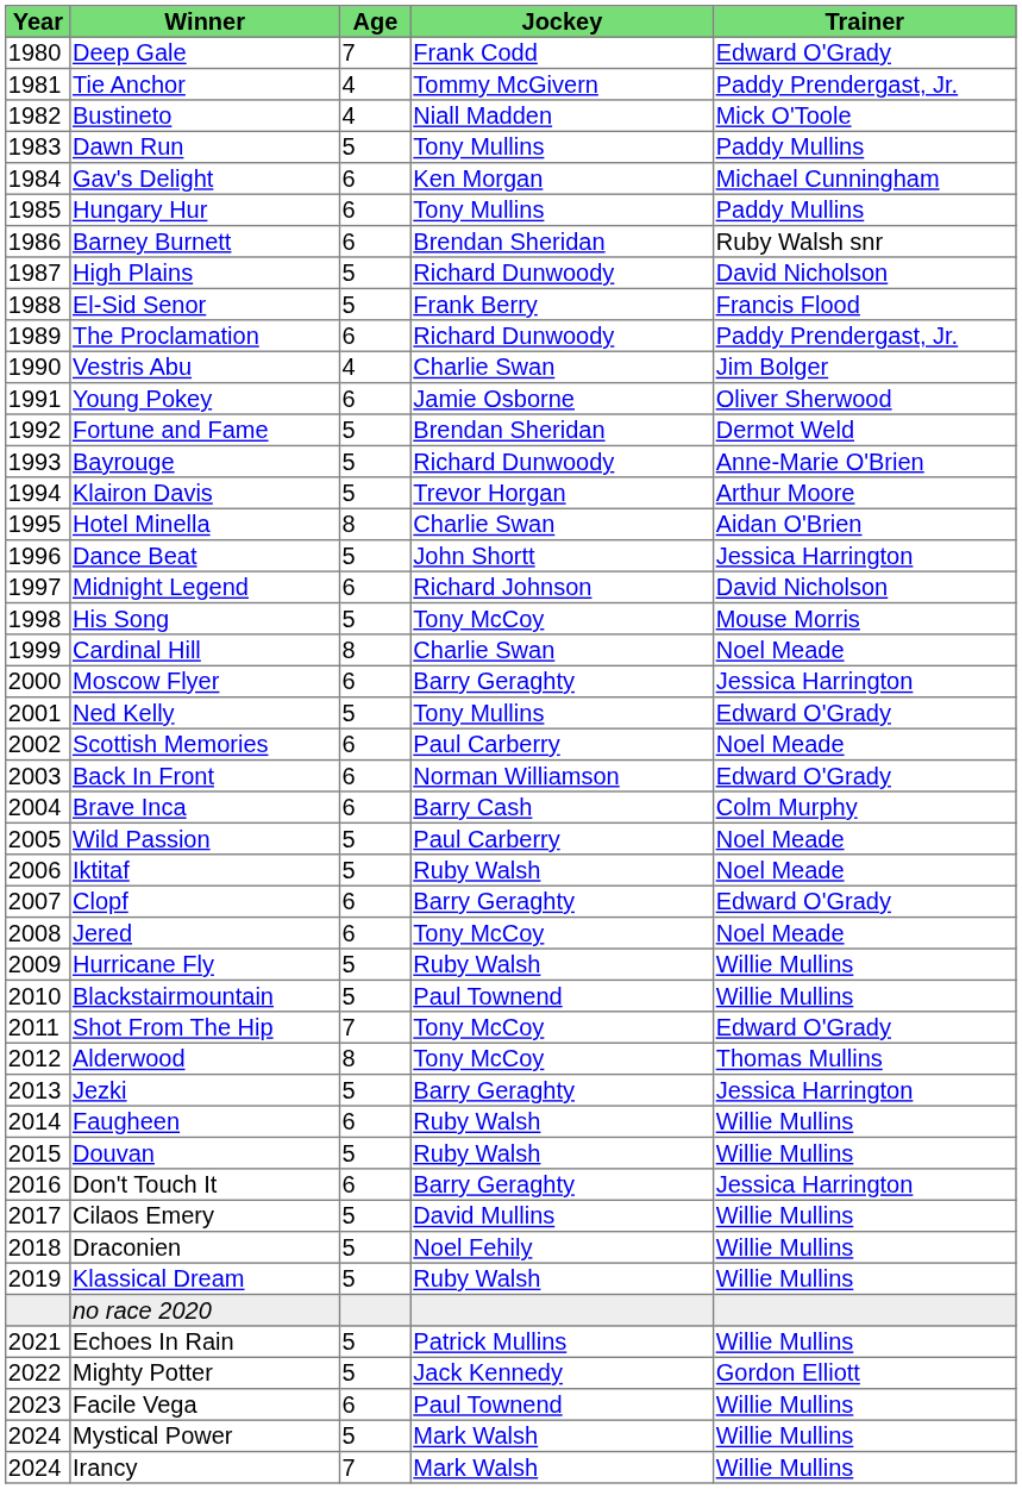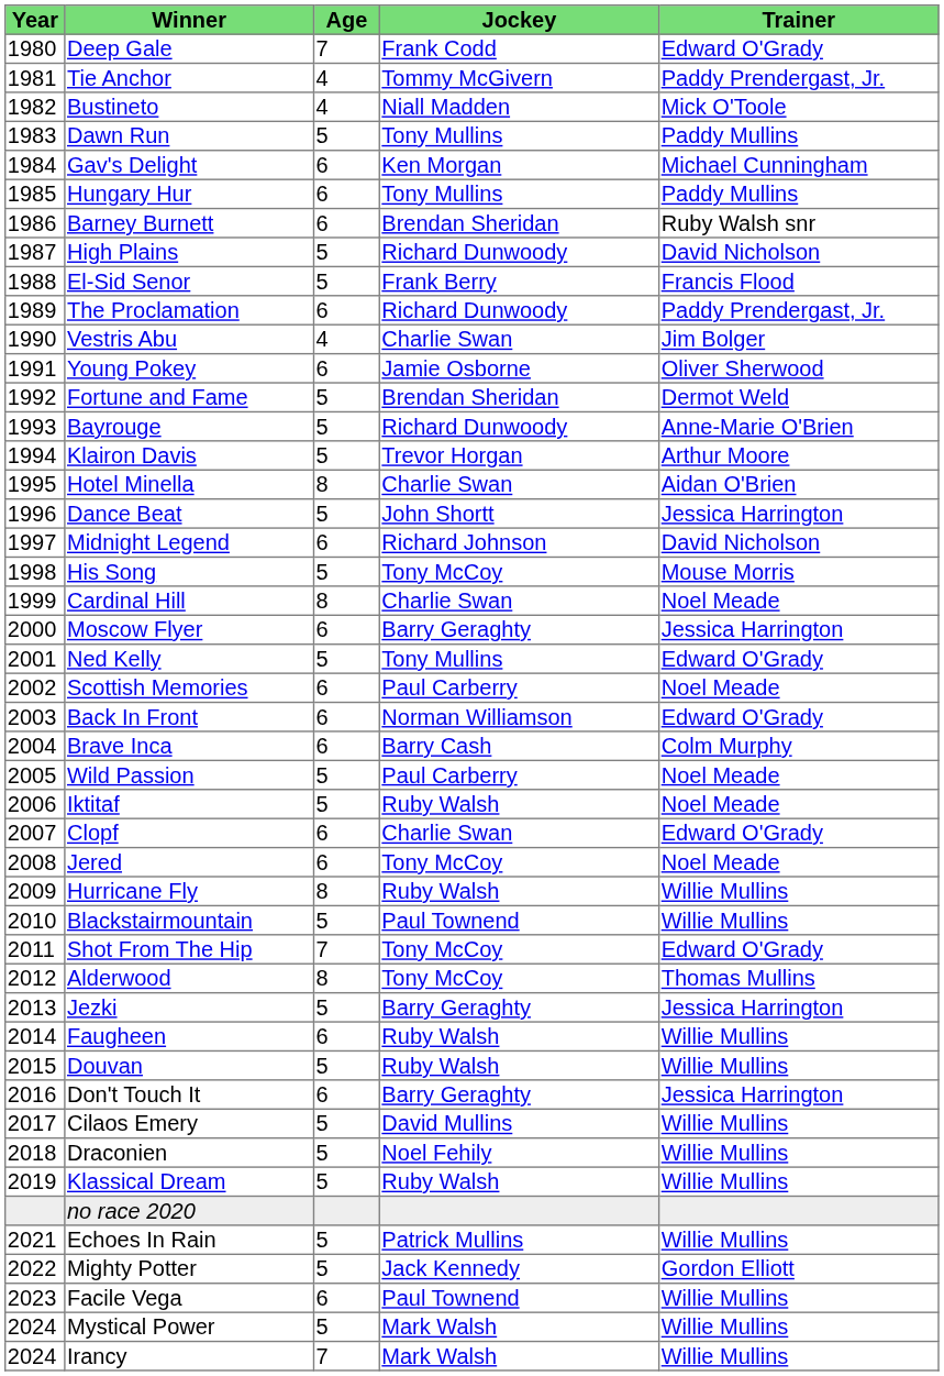 <table class = "sortable" | border="1" style="border-collapse: collapse; font-size:90%">
 <tr bgcolor="#77dd77" align="center">
 <th width="36px"><strong>Year</strong><br></th>
 <th width="160px"><strong>Winner</strong><br></th>
 <th width="40px"><strong>Age</strong><br></th>
 <th width="180px"><strong>Jockey</strong><br></th>
 <th width="180px"><strong>Trainer</strong><br></th>
 </tr>
 <tr>
 <td>1980</td>
 <td><a href='#'>Deep Gale</a></td>
 <td>7</td>
 <td><a href='#'>Frank Codd</a></td>
 <td><a href='#'>Edward O'Grady</a></td>
 </tr>
 <tr>
 <td>1981</td>
 <td><a href='#'>Tie Anchor</a></td>
 <td>4</td>
 <td><a href='#'>Tommy McGivern</a></td>
 <td><a href='#'>Paddy Prendergast, Jr.</a></td>
 </tr>
 <tr>
 <td>1982</td>
 <td><a href='#'>Bustineto</a></td>
 <td>4</td>
 <td><a href='#'>Niall Madden</a></td>
 <td><a href='#'>Mick O'Toole</a></td>
 </tr>
 <tr>
 <td>1983</td>
 <td><a href='#'>Dawn Run</a></td>
 <td>5</td>
 <td><a href='#'>Tony Mullins</a></td>
 <td><a href='#'>Paddy Mullins</a></td>
 </tr>
 <tr>
 <td>1984</td>
 <td><a href='#'>Gav's Delight</a></td>
 <td>6</td>
 <td><a href='#'>Ken Morgan</a></td>
 <td><a href='#'>Michael Cunningham</a></td>
 </tr>
 <tr>
 <td>1985</td>
 <td><a href='#'>Hungary Hur</a></td>
 <td>6</td>
 <td><a href='#'>Tony Mullins</a></td>
 <td><a href='#'>Paddy Mullins</a></td>
 </tr>
 <tr>
 <td>1986</td>
 <td><a href='#'>Barney Burnett</a></td>
 <td>6</td>
 <td><a href='#'>Brendan Sheridan</a></td>
 <td>Ruby Walsh snr</td>
 </tr>
 <tr>
 <td>1987</td>
 <td><a href='#'>High Plains</a></td>
 <td>5</td>
 <td><a href='#'>Richard Dunwoody</a></td>
 <td><a href='#'>David Nicholson</a></td>
 </tr>
 <tr>
 <td>1988</td>
 <td><a href='#'>El-Sid Senor</a></td>
 <td>5</td>
 <td><a href='#'>Frank Berry</a></td>
 <td><a href='#'>Francis Flood</a></td>
 </tr>
 <tr>
 <td>1989</td>
 <td><a href='#'>The Proclamation</a></td>
 <td>6</td>
 <td><a href='#'>Richard Dunwoody</a></td>
 <td><a href='#'>Paddy Prendergast, Jr.</a></td>
 </tr>
 <tr>
 <td>1990</td>
 <td><a href='#'>Vestris Abu</a></td>
 <td>4</td>
 <td><a href='#'>Charlie Swan</a></td>
 <td><a href='#'>Jim Bolger</a></td>
 </tr>
 <tr>
 <td>1991</td>
 <td><a href='#'>Young Pokey</a></td>
 <td>6</td>
 <td><a href='#'>Jamie Osborne</a></td>
 <td><a href='#'>Oliver Sherwood</a></td>
 </tr>
 <tr>
 <td>1992</td>
 <td><a href='#'>Fortune and Fame</a></td>
 <td>5</td>
 <td><a href='#'>Brendan Sheridan</a></td>
 <td><a href='#'>Dermot Weld</a></td>
 </tr>
 <tr>
 <td>1993</td>
 <td><a href='#'>Bayrouge</a></td>
 <td>5</td>
 <td><a href='#'>Richard Dunwoody</a></td>
 <td><a href='#'>Anne-Marie O'Brien</a></td>
 </tr>
 <tr>
 <td>1994</td>
 <td><a href='#'>Klairon Davis</a></td>
 <td>5</td>
 <td><a href='#'>Trevor Horgan</a></td>
 <td><a href='#'>Arthur Moore</a></td>
 </tr>
 <tr>
 <td>1995</td>
 <td><a href='#'>Hotel Minella</a></td>
 <td>8</td>
 <td><a href='#'>Charlie Swan</a></td>
 <td><a href='#'>Aidan O'Brien</a></td>
 </tr>
 <tr>
 <td>1996</td>
 <td><a href='#'>Dance Beat</a></td>
 <td>5</td>
 <td><a href='#'>John Shortt</a></td>
 <td><a href='#'>Jessica Harrington</a></td>
 </tr>
 <tr>
 <td>1997</td>
 <td><a href='#'>Midnight Legend</a></td>
 <td>6</td>
 <td><a href='#'>Richard Johnson</a></td>
 <td><a href='#'>David Nicholson</a></td>
 </tr>
 <tr>
 <td>1998</td>
 <td><a href='#'>His Song</a></td>
 <td>5</td>
 <td><a href='#'>Tony McCoy</a></td>
 <td><a href='#'>Mouse Morris</a></td>
 </tr>
 <tr>
 <td>1999</td>
 <td><a href='#'>Cardinal Hill</a></td>
 <td>8</td>
 <td><a href='#'>Charlie Swan</a></td>
 <td><a href='#'>Noel Meade</a></td>
 </tr>
 <tr>
 <td>2000</td>
 <td><a href='#'>Moscow Flyer</a></td>
 <td>6</td>
 <td><a href='#'>Barry Geraghty</a></td>
 <td><a href='#'>Jessica Harrington</a></td>
 </tr>
 <tr>
 <td>2001</td>
 <td><a href='#'>Ned Kelly</a> </td>
 <td>5</td>
 <td><a href='#'>Tony Mullins</a></td>
 <td><a href='#'>Edward O'Grady</a></td>
 </tr>
 <tr>
 <td>2002</td>
 <td><a href='#'>Scottish Memories</a></td>
 <td>6</td>
 <td><a href='#'>Paul Carberry</a></td>
 <td><a href='#'>Noel Meade</a></td>
 </tr>
 <tr>
 <td>2003</td>
 <td><a href='#'>Back In Front</a></td>
 <td>6</td>
 <td><a href='#'>Norman Williamson</a></td>
 <td><a href='#'>Edward O'Grady</a></td>
 </tr>
 <tr>
 <td>2004</td>
 <td><a href='#'>Brave Inca</a></td>
 <td>6</td>
 <td><a href='#'>Barry Cash</a></td>
 <td><a href='#'>Colm Murphy</a></td>
 </tr>
 <tr>
 <td>2005</td>
 <td><a href='#'>Wild Passion</a></td>
 <td>5</td>
 <td><a href='#'>Paul Carberry</a></td>
 <td><a href='#'>Noel Meade</a></td>
 </tr>
 <tr>
 <td>2006</td>
 <td><a href='#'>Iktitaf</a></td>
 <td>5</td>
 <td><a href='#'>Ruby Walsh</a></td>
 <td><a href='#'>Noel Meade</a></td>
 </tr>
 <tr>
 <td>2007</td>
 <td><a href='#'>Clopf</a></td>
 <td>6</td>
-<td><a href='#'>Barry Geraghty</a></td>
+<td><a href='#'>Charlie Swan</a></td>
 <td><a href='#'>Edward O'Grady</a></td>
 </tr>
 <tr>
 <td>2008</td>
 <td><a href='#'>Jered</a></td>
 <td>6</td>
 <td><a href='#'>Tony McCoy</a></td>
 <td><a href='#'>Noel Meade</a></td>
 </tr>
 <tr>
 <td>2009</td>
 <td><a href='#'>Hurricane Fly</a></td>
-<td>5</td>
+<td>8</td>
 <td><a href='#'>Ruby Walsh</a></td>
 <td><a href='#'>Willie Mullins</a></td>
 </tr>
 <tr>
 <td>2010</td>
 <td><a href='#'>Blackstairmountain</a></td>
 <td>5</td>
 <td><a href='#'>Paul Townend</a></td>
 <td><a href='#'>Willie Mullins</a></td>
 </tr>
 <tr>
 <td>2011</td>
 <td><a href='#'>Shot From The Hip</a></td>
 <td>7</td>
 <td><a href='#'>Tony McCoy</a></td>
 <td><a href='#'>Edward O'Grady</a></td>
 </tr>
 <tr>
 <td>2012</td>
 <td><a href='#'>Alderwood</a></td>
 <td>8</td>
 <td><a href='#'>Tony McCoy</a></td>
 <td><a href='#'>Thomas Mullins</a></td>
 </tr>
 <tr>
 <td>2013</td>
 <td><a href='#'>Jezki</a></td>
 <td>5</td>
 <td><a href='#'>Barry Geraghty</a></td>
 <td><a href='#'>Jessica Harrington</a></td>
 </tr>
 <tr>
 <td>2014</td>
 <td><a href='#'>Faugheen</a></td>
 <td>6</td>
 <td><a href='#'>Ruby Walsh</a></td>
 <td><a href='#'>Willie Mullins</a></td>
 </tr>
 <tr>
 <td>2015</td>
 <td><a href='#'>Douvan</a></td>
 <td>5</td>
 <td><a href='#'>Ruby Walsh</a></td>
 <td><a href='#'>Willie Mullins</a></td>
 </tr>
 <tr>
 <td>2016</td>
 <td>Don't Touch It</td>
 <td>6</td>
 <td><a href='#'>Barry Geraghty</a></td>
 <td><a href='#'>Jessica Harrington</a></td>
 </tr>
 <tr>
 <td>2017</td>
 <td>Cilaos Emery</td>
 <td>5</td>
 <td><a href='#'>David Mullins</a></td>
 <td><a href='#'>Willie Mullins</a></td>
 </tr>
 <tr>
 <td>2018</td>
 <td>Draconien</td>
 <td>5</td>
 <td><a href='#'>Noel Fehily</a></td>
 <td><a href='#'>Willie Mullins</a></td>
 </tr>
 <tr>
 <td>2019</td>
 <td><a href='#'>Klassical Dream</a></td>
 <td>5</td>
 <td><a href='#'>Ruby Walsh</a></td>
 <td><a href='#'>Willie Mullins</a></td>
 </tr>
 <tr bgcolor="#eeeeee">
 <td data-sort-value="2020"></td>
 <td><em>no race 2020</em> </td>
 <td></td>
 <td></td>
 <td></td>
 </tr>
 <tr>
 <td>2021</td>
 <td>Echoes In Rain</td>
 <td>5</td>
 <td><a href='#'>Patrick Mullins</a></td>
 <td><a href='#'>Willie Mullins</a></td>
 </tr>
 <tr>
 <td>2022</td>
 <td>Mighty Potter</td>
 <td>5</td>
 <td><a href='#'>Jack Kennedy</a></td>
 <td><a href='#'>Gordon Elliott</a></td>
 </tr>
 <tr>
 <td>2023</td>
 <td>Facile Vega</td>
 <td>6</td>
 <td><a href='#'>Paul Townend</a></td>
 <td><a href='#'>Willie Mullins</a></td>
 </tr>
 <tr>
 <td>2024</td>
 <td>Mystical Power</td>
 <td>5</td>
 <td><a href='#'>Mark Walsh</a></td>
 <td><a href='#'>Willie Mullins</a></td>
 </tr>
 <tr>
 <td>2024</td>
 <td>Irancy</td>
 <td>7</td>
 <td><a href='#'>Mark Walsh</a></td>
 <td><a href='#'>Willie Mullins</a></td>
 </tr>
 </table>
